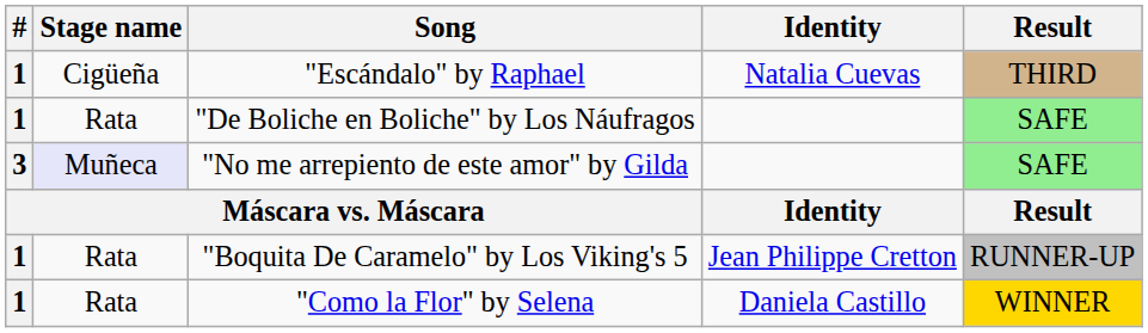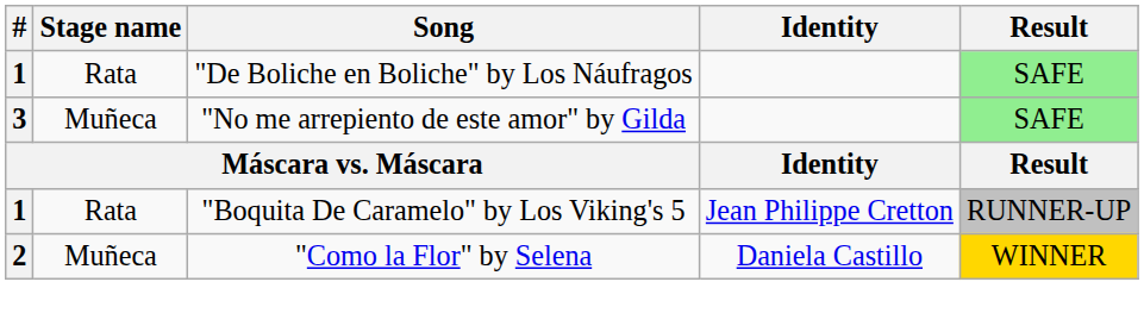 <table class="wikitable plainrowheaders" style="text-align: center;">
 <tr>
 <th>#</th>
 <th>Stage name</th>
 <th>Song</th>
 <th>Identity</th>
 <th>Result</th>
 </tr>
 <tr>
 <th>1</th>
-<td>Cigüeña</td>
-<td>"Escándalo" by <a href='#'>Raphael</a></td>
-<td><a href='#'>Natalia Cuevas</a></td>
-<td bgcolor=tan>THIRD</td>
-</tr>
-<tr>
-<th>1</th>
 <td>Rata</td>
 <td>"De Boliche en Boliche" by Los Náufragos</td>
 <td></td>
 <td bgcolor="lightgreen">SAFE</td>
 </tr>
 <tr>
 <th>3</th>
-<td style="background: lavender;">Muñeca</td>
+<td>Muñeca</td>
 <td>"No me arrepiento de este amor" by <a href='#'>Gilda</a></td>
 <td></td>
 <td bgcolor="lightgreen">SAFE</td>
 </tr>
 <tr>
 <th colspan="3">Máscara vs. Máscara</th>
 <th>Identity</th>
 <th>Result</th>
 </tr>
 <tr>
 <th>1</th>
 <td>Rata</td>
 <td>"Boquita De Caramelo" by Los Viking's 5</td>
 <td><a href='#'>Jean Philippe Cretton</a></td>
 <td bgcolor=silver>RUNNER-UP</td>
 </tr>
 <tr>
-<th>1</th>
-<td>Rata</td>
+<th>2</th>
+<td>Muñeca</td>
 <td>"<a href='#'>Como la Flor</a>" by <a href='#'>Selena</a></td>
 <td><a href='#'>Daniela Castillo</a></td>
 <td bgcolor=gold>WINNER</td>
 </tr>
 </table>
